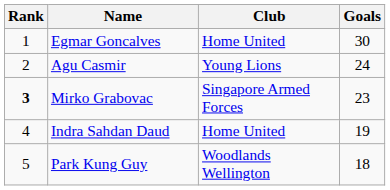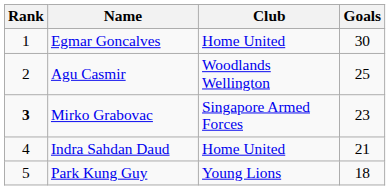 <table class="wikitable sortable">
 <tr>
 <th>Rank</th>
 <th width='150'>Name</th>
 <th width='140'>Club</th>
 <th>Goals</th>
 </tr>
 <tr>
 <td style="text-align:center;">1</td>
 <td> <a href='#'>Egmar Goncalves</a></td>
 <td><a href='#'>Home United</a></td>
 <td style="text-align:center;">30</td>
 </tr>
 <tr>
 <td style="text-align:center;">2</td>
 <td> <a href='#'>Agu Casmir</a></td>
-<td><a href='#'>Young Lions</a></td>
-<td style="text-align:center;">24</td>
+<td><a href='#'>Woodlands Wellington</a></td>
+<td style="text-align:center;">25</td>
 </tr>
 <tr>
 <td style="text-align:center;"><strong>3</strong></td>
 <td> <a href='#'>Mirko Grabovac</a></td>
 <td><a href='#'>Singapore Armed Forces</a></td>
 <td style="text-align:center;">23</td>
 </tr>
 <tr>
 <td style="text-align:center;">4</td>
 <td><a href='#'>Indra Sahdan Daud</a></td>
 <td><a href='#'>Home United</a></td>
-<td style="text-align:center;">19</td>
+<td style="text-align:center;">21</td>
 </tr>
 <tr>
 <td style="text-align:center;">5</td>
 <td> <a href='#'>Park Kung Guy</a></td>
-<td><a href='#'>Woodlands Wellington</a></td>
+<td><a href='#'>Young Lions</a></td>
 <td style="text-align:center;">18</td>
 </tr>
 </table>
